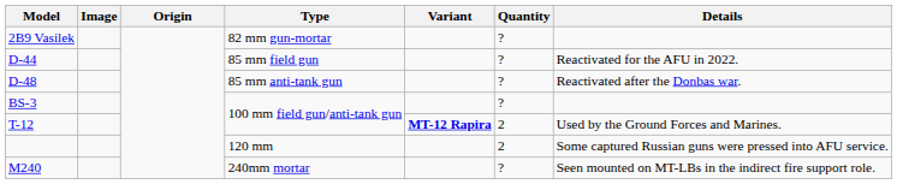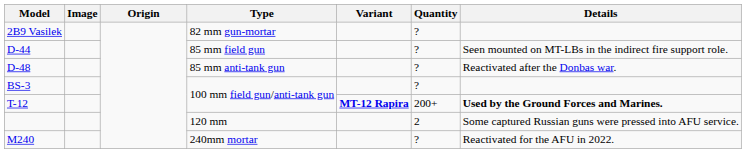 <table class="wikitable sortable">
 <tr>
 <th>Model</th>
 <th>Image</th>
 <th style="width:115px;">Origin</th>
 <th>Type</th>
 <th>Variant</th>
 <th>Quantity</th>
 <th>Details</th>
 </tr>
 <tr>
 <td><a href='#'>2B9 Vasilek</a></td>
 <td></td>
 <td rowspan="7"></td>
 <td>82 mm <a href='#'>gun-mortar</a></td>
 <td></td>
 <td>?</td>
 <td></td>
 </tr>
 <tr>
 <td><a href='#'>D-44</a></td>
 <td></td>
 <td>85 mm <a href='#'>field gun</a></td>
 <td></td>
 <td>?</td>
-<td>Reactivated for the AFU in 2022.</td>
+<td>Seen mounted on MT-LBs in the indirect fire support role.</td>
 </tr>
 <tr>
 <td><a href='#'>D-48</a></td>
 <td></td>
 <td>85 mm <a href='#'>anti-tank gun</a></td>
 <td></td>
 <td>?</td>
 <td>Reactivated after the <a href='#'>Donbas war</a>.</td>
 </tr>
 <tr>
 <td><a href='#'>BS-3</a></td>
 <td></td>
 <td rowspan="2">100 mm <a href='#'>field gun</a>/<a href='#'>anti-tank gun</a></td>
 <td></td>
 <td>?</td>
 <td></td>
 </tr>
 <tr>
 <td><a href='#'>T-12</a></td>
 <td></td>
 <td><strong><a href='#'>MT-12 Rapira</a></strong></td>
-<td>2</td>
-<td>Used by the Ground Forces and Marines.</td>
+<td>200+</td>
+<td><strong>Used by the Ground Forces and Marines.</strong></td>
 </tr>
 <tr>
 <td></td>
 <td></td>
 <td>120 mm</td>
 <td></td>
 <td>2</td>
 <td>Some captured Russian guns were pressed into AFU service.</td>
 </tr>
 <tr>
 <td><a href='#'>M240</a></td>
 <td></td>
 <td>240mm <a href='#'>mortar</a></td>
 <td></td>
 <td>?</td>
-<td>Seen mounted on MT-LBs in the indirect fire support role.</td>
+<td>Reactivated for the AFU in 2022.</td>
 </tr>
 </table>
